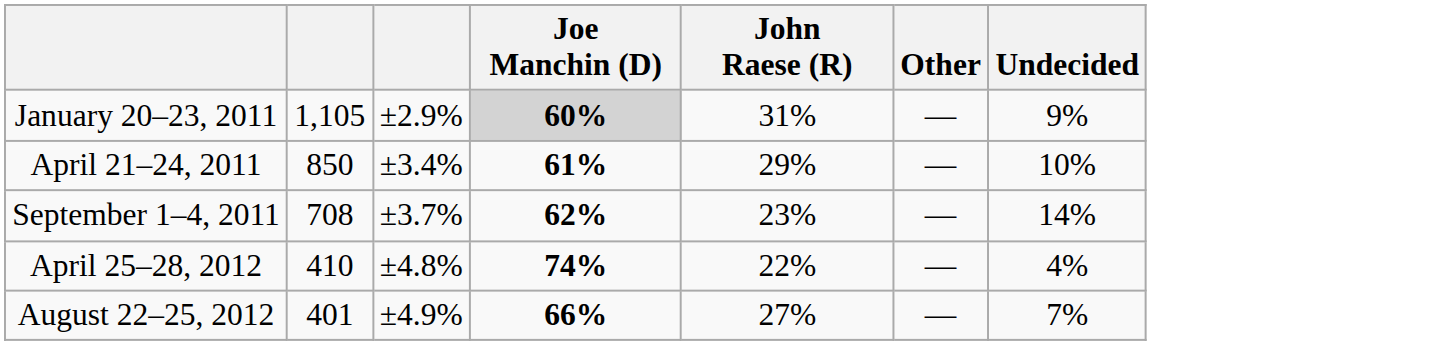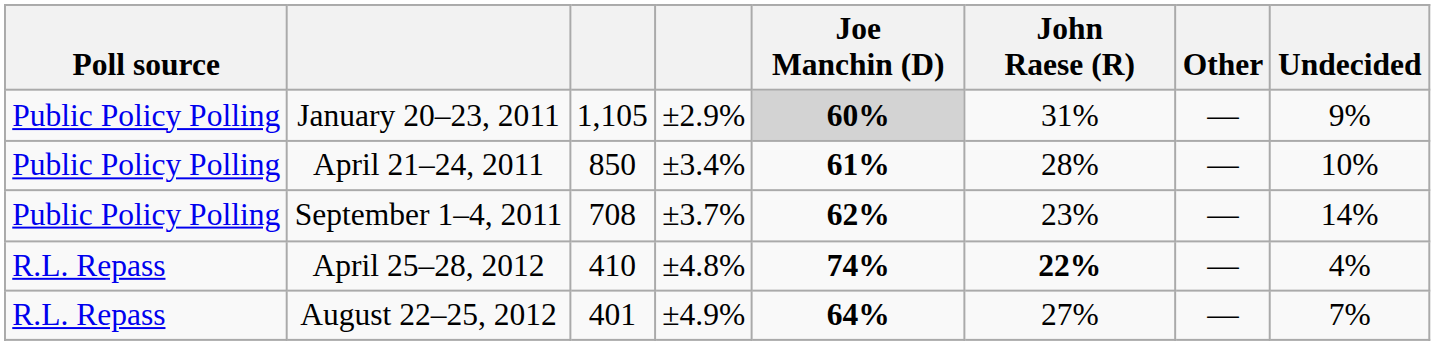 <table class="wikitable" style="text-align:center">
 <tr valign= bottom>
+<th>Poll source</th>
 <th></th>
 <th></th>
 <th></th>
 <th style="width:100px;">Joe<br>Manchin (D)</th>
 <th style="width:100px;">John<br>Raese (R)</th>
 <th>Other</th>
 <th>Undecided</th>
 </tr>
 <tr>
+<td align=left><a href='#'>Public Policy Polling</a></td>
 <td>January 20–23, 2011</td>
 <td>1,105</td>
 <td>±2.9%</td>
 <td style="background: lightgrey;"><strong>60%</strong></td>
 <td>31%</td>
 <td>—</td>
 <td>9%</td>
 </tr>
 <tr>
+<td align=left><a href='#'>Public Policy Polling</a></td>
 <td>April 21–24, 2011</td>
 <td>850</td>
 <td>±3.4%</td>
 <td><strong>61%</strong></td>
-<td>29%</td>
+<td>28%</td>
 <td>—</td>
 <td>10%</td>
 </tr>
 <tr>
+<td align=left><a href='#'>Public Policy Polling</a></td>
 <td>September 1–4, 2011</td>
 <td>708</td>
 <td>±3.7%</td>
 <td><strong>62%</strong></td>
 <td>23%</td>
 <td>—</td>
 <td>14%</td>
 </tr>
 <tr>
+<td align=left><a href='#'>R.L. Repass</a></td>
 <td>April 25–28, 2012</td>
 <td>410</td>
 <td>±4.8%</td>
 <td><strong>74%</strong></td>
-<td>22%</td>
+<td><strong>22%</strong></td>
 <td>—</td>
 <td>4%</td>
 </tr>
 <tr>
+<td align=left><a href='#'>R.L. Repass</a></td>
 <td>August 22–25, 2012</td>
 <td>401</td>
 <td>±4.9%</td>
-<td><strong>66%</strong></td>
+<td><strong>64%</strong></td>
 <td>27%</td>
 <td>—</td>
 <td>7%</td>
 </tr>
 </table>
